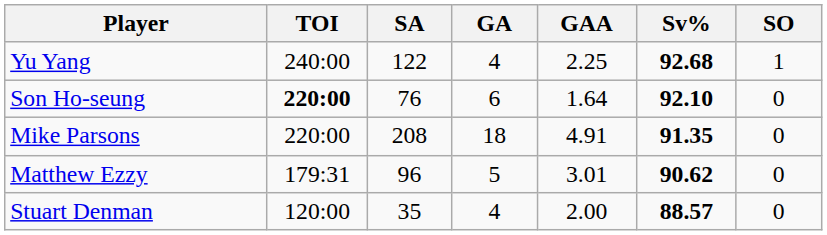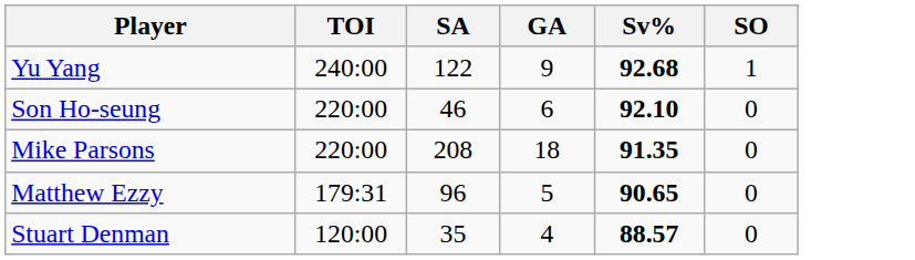 <table class="wikitable sortable" style="text-align:center;">
 <tr>
 <th width="170px">Player</th>
 <th width="60px">TOI</th>
 <th width="50px">SA</th>
 <th width="50px">GA</th>
-<th width="60px">GAA</th>
 <th width="60px">Sv%</th>
 <th width="50px">SO</th>
 </tr>
 <tr>
 <td style="text-align:left;"> <a href='#'>Yu Yang</a></td>
 <td>240:00</td>
 <td>122</td>
-<td>4</td>
-<td>2.25</td>
+<td>9</td>
 <td><strong>92.68</strong></td>
 <td>1</td>
 </tr>
 <tr>
 <td style="text-align:left;"> <a href='#'>Son Ho-seung</a></td>
-<td><strong>220:00</strong></td>
-<td>76</td>
+<td>220:00</td>
+<td>46</td>
 <td>6</td>
-<td>1.64</td>
 <td><strong>92.10</strong></td>
 <td>0</td>
 </tr>
 <tr>
 <td style="text-align:left;"> <a href='#'>Mike Parsons</a></td>
 <td>220:00</td>
 <td>208</td>
 <td>18</td>
-<td>4.91</td>
 <td><strong>91.35</strong></td>
 <td>0</td>
 </tr>
 <tr>
 <td style="text-align:left;"> <a href='#'>Matthew Ezzy</a></td>
 <td>179:31</td>
 <td>96</td>
 <td>5</td>
-<td>3.01</td>
-<td><strong>90.62</strong></td>
+<td><strong>90.65</strong></td>
 <td>0</td>
 </tr>
 <tr>
 <td style="text-align:left;"> <a href='#'>Stuart Denman</a></td>
 <td>120:00</td>
 <td>35</td>
 <td>4</td>
-<td>2.00</td>
 <td><strong>88.57</strong></td>
 <td>0</td>
 </tr>
 </table>
